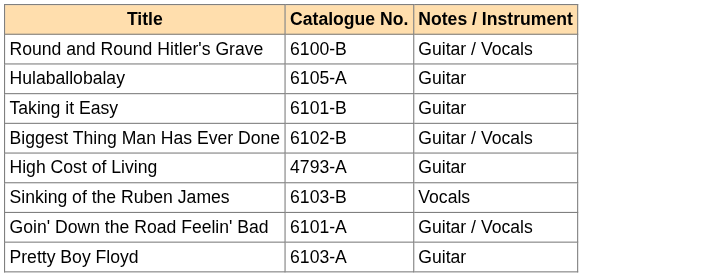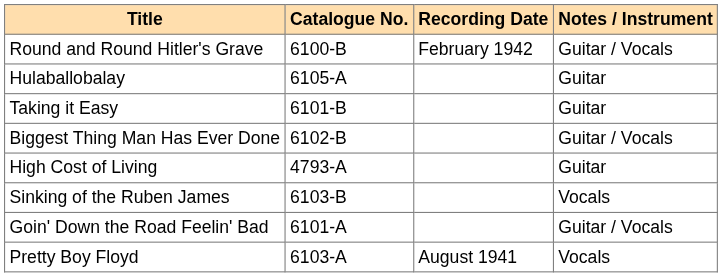 <table border="2" cellspacing="0" cellpadding="4" rules="all" class="hintergrundfarbe1 rahmenfarbe1" style="margin:1em 1em 1em 0; border-style:solid; border-width:1px; border-collapse:collapse; empty-cells:show; ">
 <tr bgcolor='#FFDEAD'>
 <th>Title</th>
 <th>Catalogue No.</th>
+<th>Recording Date</th>
 <th>Notes / Instrument</th>
 </tr>
 <tr --->
 <td>Round and Round Hitler's Grave</td>
 <td>6100-B</td>
+<td>February 1942</td>
 <td>Guitar / Vocals</td>
 </tr>
 <tr --->
 <td>Hulaballobalay</td>
 <td>6105-A</td>
+<td></td>
 <td>Guitar</td>
 </tr>
 <tr --->
 <td>Taking it Easy</td>
 <td>6101-B</td>
+<td></td>
 <td>Guitar</td>
 </tr>
 <tr --->
 <td>Biggest Thing Man Has Ever Done</td>
 <td>6102-B</td>
+<td></td>
 <td>Guitar / Vocals</td>
 </tr>
 <tr --->
 <td>High Cost of Living</td>
 <td>4793-A</td>
+<td></td>
 <td>Guitar</td>
 </tr>
 <tr --->
 <td>Sinking of the Ruben James</td>
 <td>6103-B</td>
+<td></td>
 <td>Vocals</td>
 </tr>
 <tr --->
 <td>Goin' Down the Road Feelin' Bad</td>
 <td>6101-A</td>
+<td></td>
 <td>Guitar / Vocals</td>
 </tr>
 <tr --->
 <td>Pretty Boy Floyd</td>
 <td>6103-A</td>
-<td>Guitar</td>
+<td>August 1941</td>
+<td>Vocals</td>
 </tr>
 </table>
